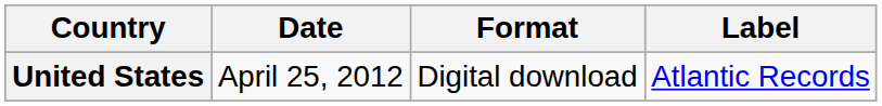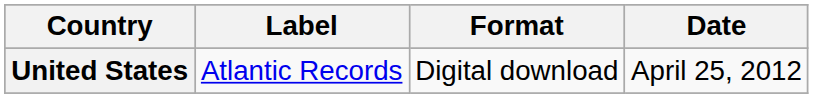 <table class="wikitable plainrowheaders">
 <tr>
 <th scope="col">Country</th>
+<th scope="col">Label</th>
+<th scope="col">Format</th>
 <th scope="col">Date</th>
-<th scope="col">Format</th>
-<th scope="col">Label</th>
 </tr>
 <tr>
 <th scope="row">United States</th>
+<td><a href='#'>Atlantic Records</a></td>
+<td>Digital download</td>
 <td>April 25, 2012</td>
-<td>Digital download</td>
-<td><a href='#'>Atlantic Records</a></td>
 </tr>
 </table>
